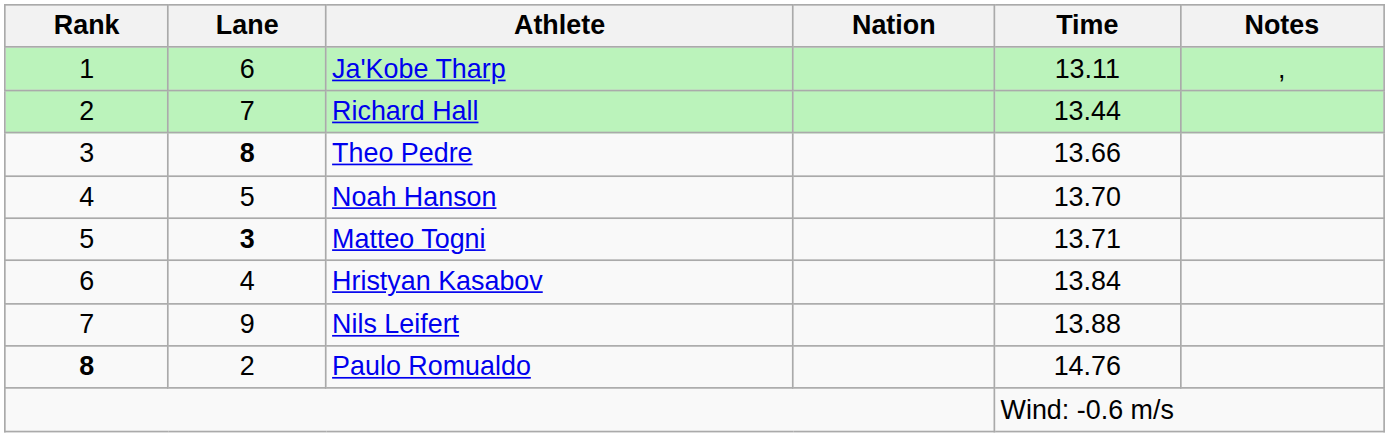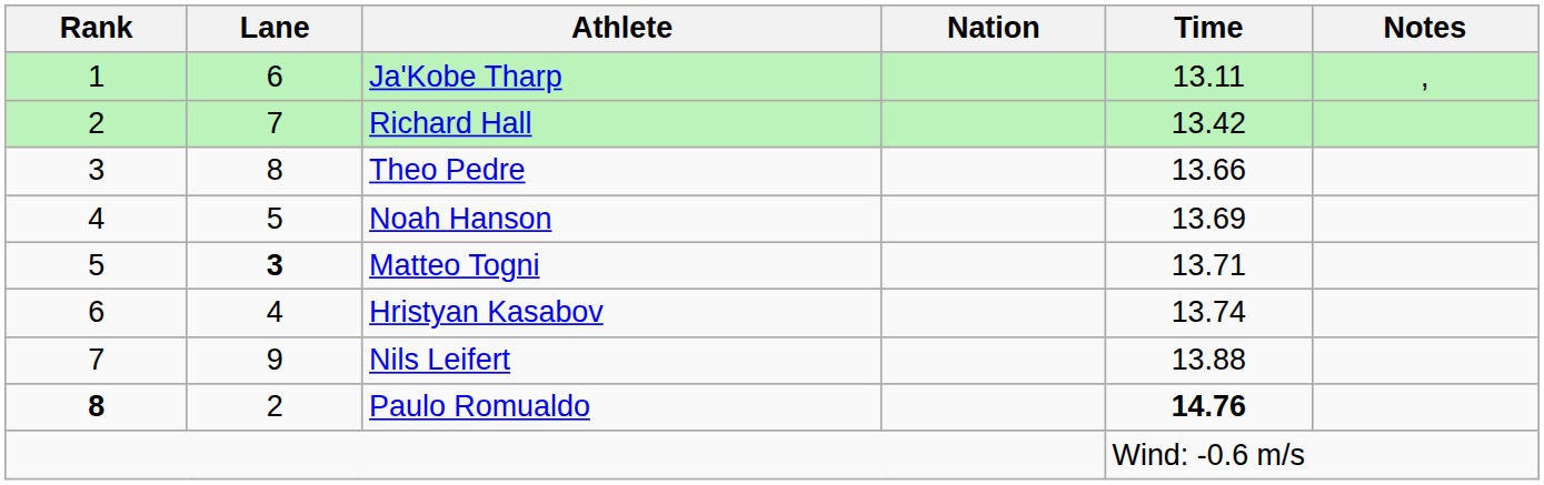 <table class="wikitable sortable" style="text-align:center;width: 65%;">
 <tr>
 <th scope="col">Rank</th>
 <th scope="col">Lane</th>
 <th scope="col">Athlete</th>
 <th scope="col">Nation</th>
 <th scope="col">Time</th>
 <th scope="col">Notes</th>
 </tr>
 <tr bgcolor=bbf3bb>
 <td>1</td>
 <td>6</td>
 <td align=left><a href='#'>Ja'Kobe Tharp</a></td>
 <td align=left></td>
 <td>13.11</td>
 <td>, </td>
 </tr>
 <tr bgcolor=bbf3bb>
 <td>2</td>
 <td>7</td>
 <td align=left><a href='#'>Richard Hall</a></td>
 <td align=left></td>
-<td>13.44</td>
+<td>13.42</td>
 <td></td>
 </tr>
 <tr>
 <td>3</td>
-<td><strong>8</strong></td>
+<td>8</td>
 <td align=left><a href='#'>Theo Pedre</a></td>
 <td align=left></td>
 <td>13.66</td>
 <td></td>
 </tr>
 <tr>
 <td>4</td>
 <td>5</td>
 <td align=left><a href='#'>Noah Hanson</a></td>
 <td align=left></td>
-<td>13.70</td>
+<td>13.69</td>
 <td></td>
 </tr>
 <tr>
 <td>5</td>
 <td><strong>3</strong></td>
 <td align=left><a href='#'>Matteo Togni</a></td>
 <td align=left></td>
 <td>13.71</td>
 <td></td>
 </tr>
 <tr>
 <td>6</td>
 <td>4</td>
 <td align=left><a href='#'>Hristyan Kasabov</a></td>
 <td align=left></td>
-<td>13.84</td>
+<td>13.74</td>
 <td></td>
 </tr>
 <tr>
 <td>7</td>
 <td>9</td>
 <td align=left><a href='#'>Nils Leifert</a></td>
 <td align=left></td>
 <td>13.88</td>
 <td></td>
 </tr>
 <tr>
 <td><strong>8</strong></td>
 <td>2</td>
 <td align=left><a href='#'>Paulo Romualdo</a></td>
 <td align=left></td>
-<td>14.76</td>
+<td><strong>14.76</strong></td>
 <td></td>
 </tr>
 <tr class="sortbottom">
 <td colspan="4"></td>
 <td colspan="2" style="text-align:left;">Wind: -0.6 m/s</td>
 </tr>
 </table>
